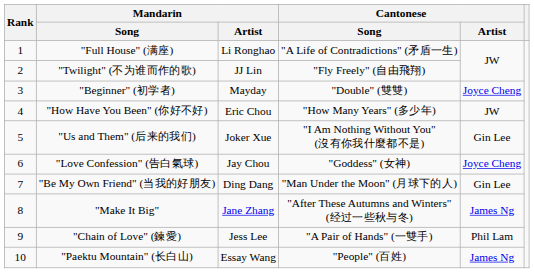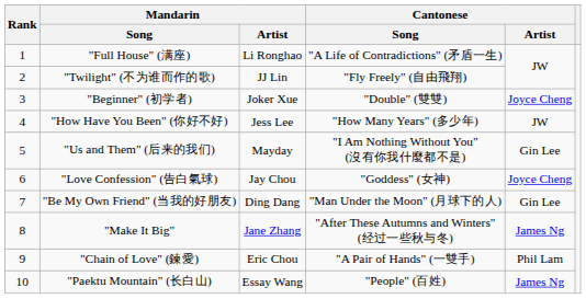 <table class="wikitable plainrowheaders" style="text-align:center">
 <tr>
 <th rowspan="2">Rank</th>
 <th colspan="2">Mandarin</th>
 <th colspan="2">Cantonese</th>
 <th rowspan="2"></th>
 </tr>
 <tr>
 <th>Song</th>
 <th>Artist</th>
 <th>Song</th>
 <th>Artist</th>
 </tr>
 <tr>
 <td>1</td>
 <td>"Full House" (满座)</td>
 <td>Li Ronghao</td>
 <td>"A Life of Contradictions" (矛盾一生)</td>
 <td rowspan="2">JW</td>
 <td rowspan="10"></td>
 </tr>
 <tr>
 <td>2</td>
 <td>"Twilight" (不为谁而作的歌)</td>
 <td>JJ Lin</td>
 <td>"Fly Freely" (自由飛翔)</td>
 </tr>
 <tr>
 <td>3</td>
 <td>"Beginner" (初学者)</td>
-<td>Mayday</td>
+<td>Joker Xue</td>
 <td>"Double" (雙雙)</td>
 <td><a href='#'>Joyce Cheng</a></td>
 </tr>
 <tr>
 <td>4</td>
 <td>"How Have You Been" (你好不好)</td>
-<td>Eric Chou</td>
+<td>Jess Lee</td>
 <td>"How Many Years" (多少年)</td>
 <td>JW</td>
 </tr>
 <tr>
 <td>5</td>
 <td>"Us and Them" (后来的我们)</td>
-<td>Joker Xue</td>
+<td>Mayday</td>
 <td>"I Am Nothing Without You"<br>(沒有你我什麼都不是)</td>
 <td>Gin Lee</td>
 </tr>
 <tr>
 <td>6</td>
 <td>"Love Confession" (告白氣球)</td>
 <td>Jay Chou</td>
 <td>"Goddess" (女神)</td>
 <td><a href='#'>Joyce Cheng</a></td>
 </tr>
 <tr>
 <td>7</td>
 <td>"Be My Own Friend" (当我的好朋友)</td>
 <td>Ding Dang</td>
 <td>"Man Under the Moon" (月球下的人)</td>
 <td>Gin Lee</td>
 </tr>
 <tr>
 <td>8</td>
 <td>"Make It Big"</td>
 <td><a href='#'>Jane Zhang</a></td>
 <td>"After These Autumns and Winters"<br>(经过一些秋与冬)</td>
 <td><a href='#'>James Ng</a></td>
 </tr>
 <tr>
 <td>9</td>
 <td>"Chain of Love" (鍊愛)</td>
-<td>Jess Lee</td>
+<td>Eric Chou</td>
 <td>"A Pair of Hands" (一雙手)</td>
 <td>Phil Lam</td>
 </tr>
 <tr>
 <td>10</td>
 <td>"Paektu Mountain" (长白山)</td>
 <td>Essay Wang</td>
 <td>"People" (百姓)</td>
 <td><a href='#'>James Ng</a></td>
 </tr>
 </table>
